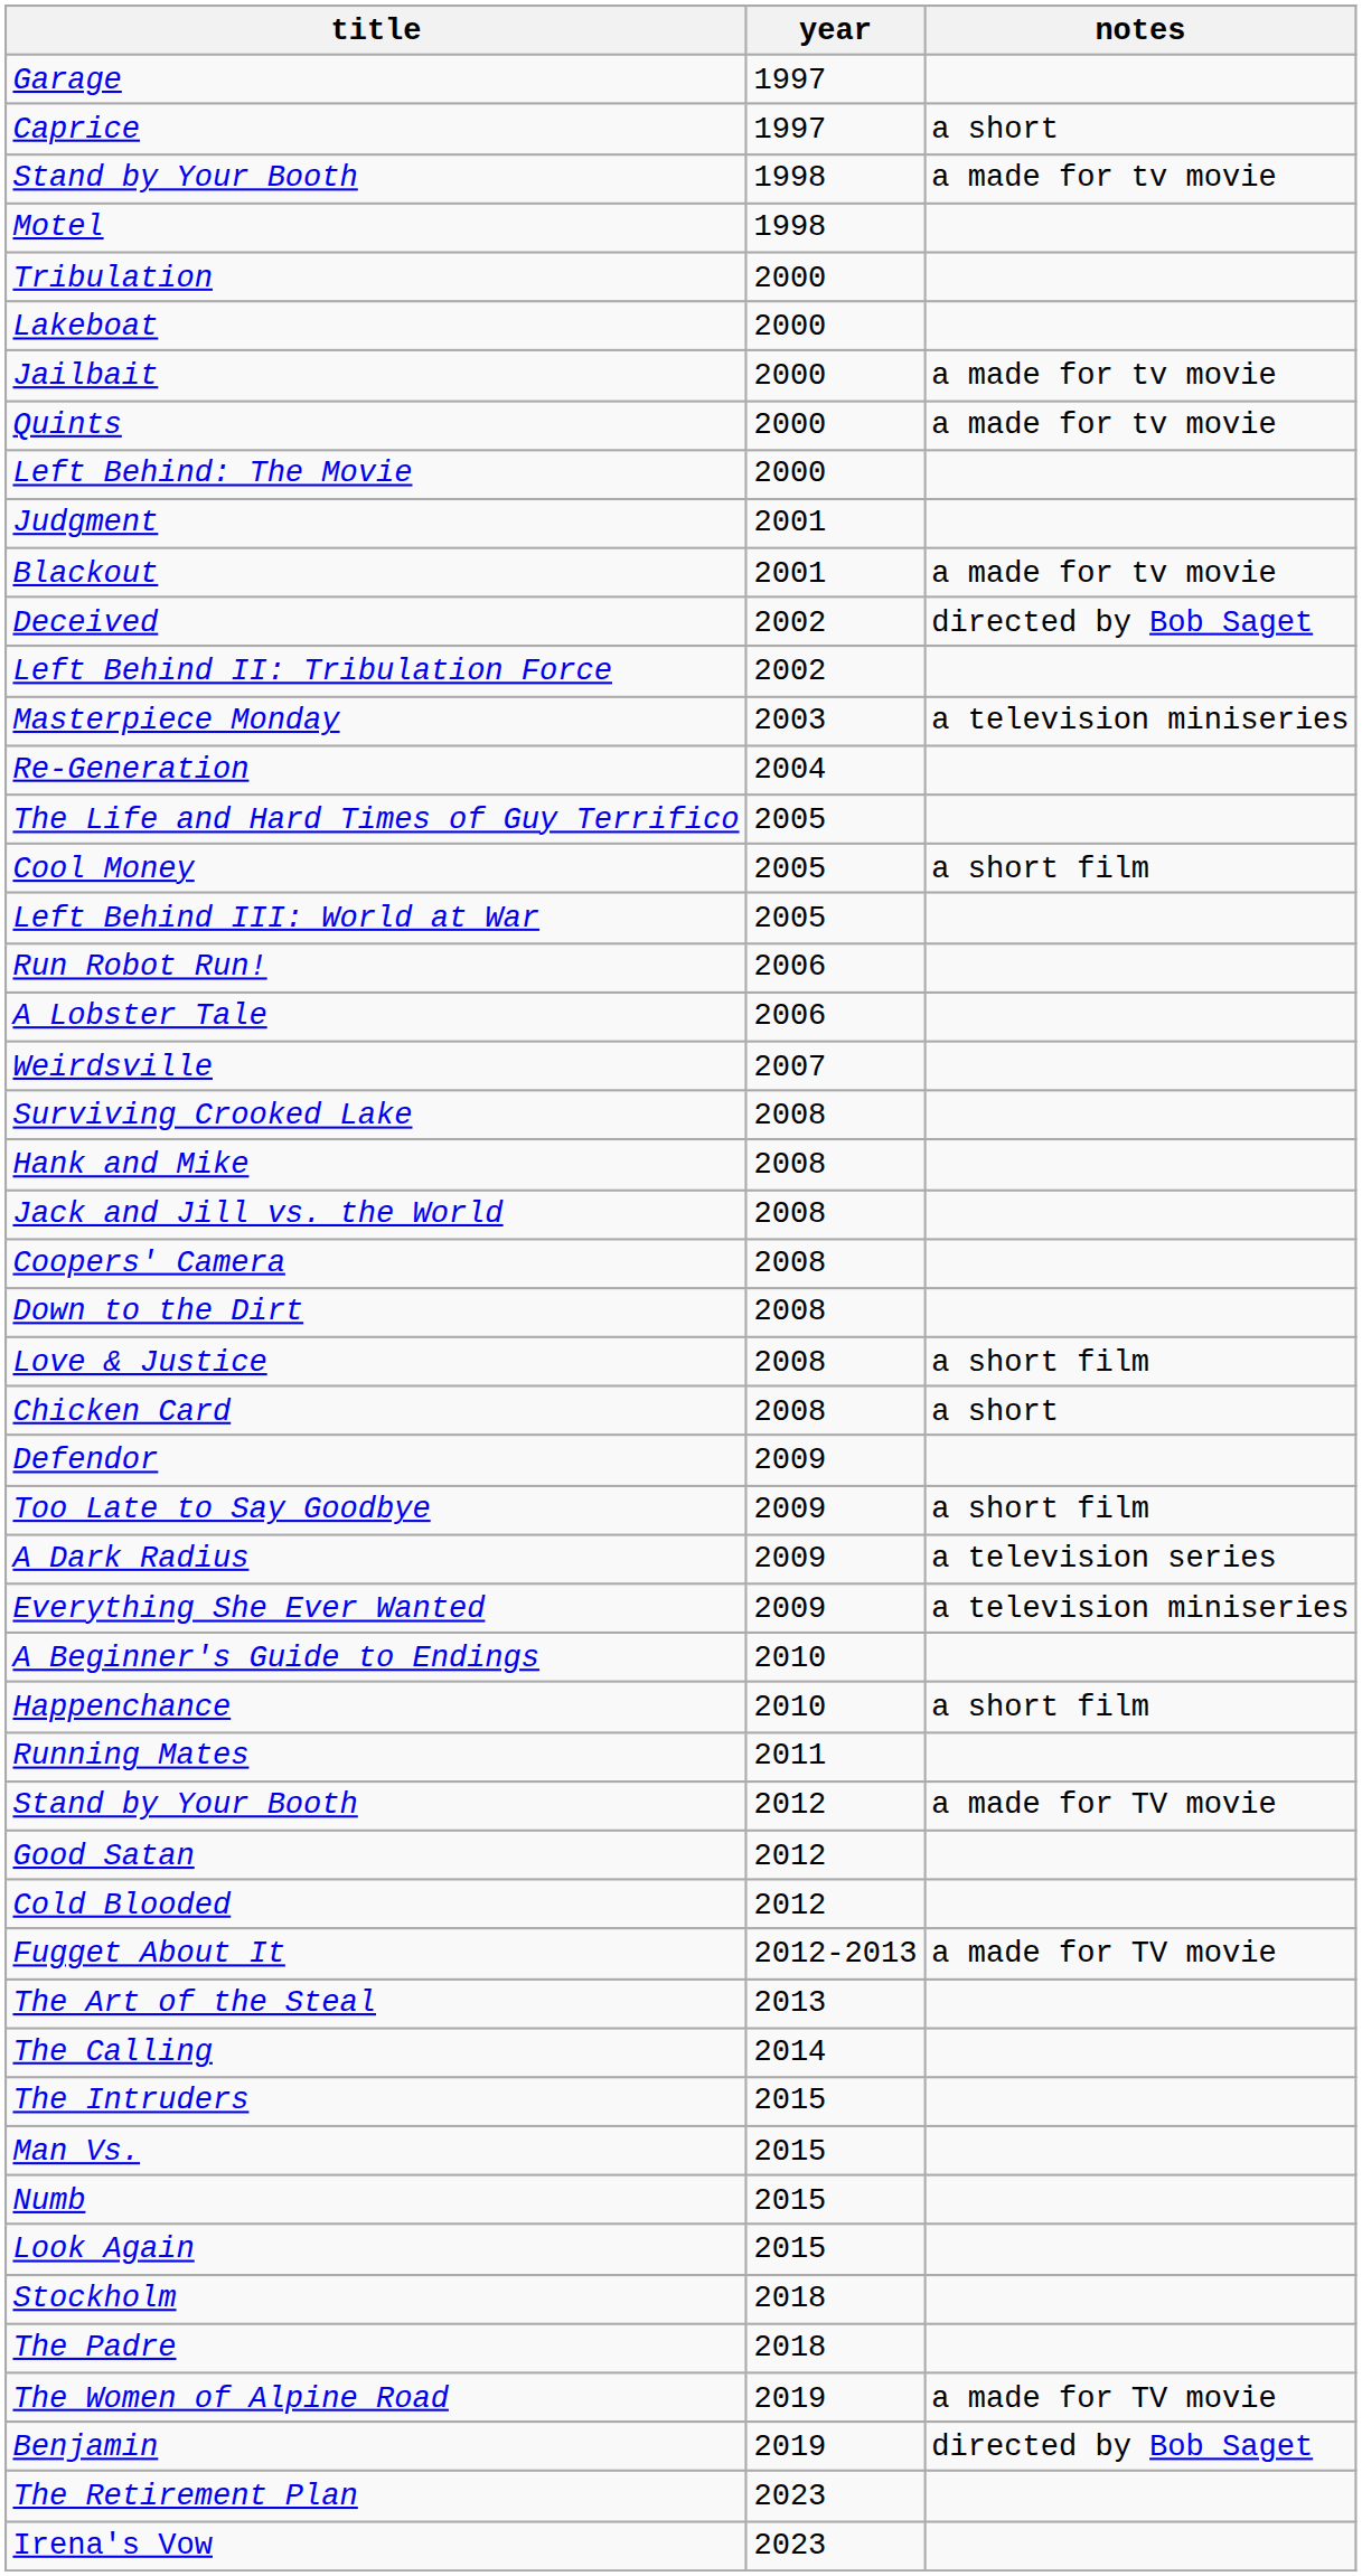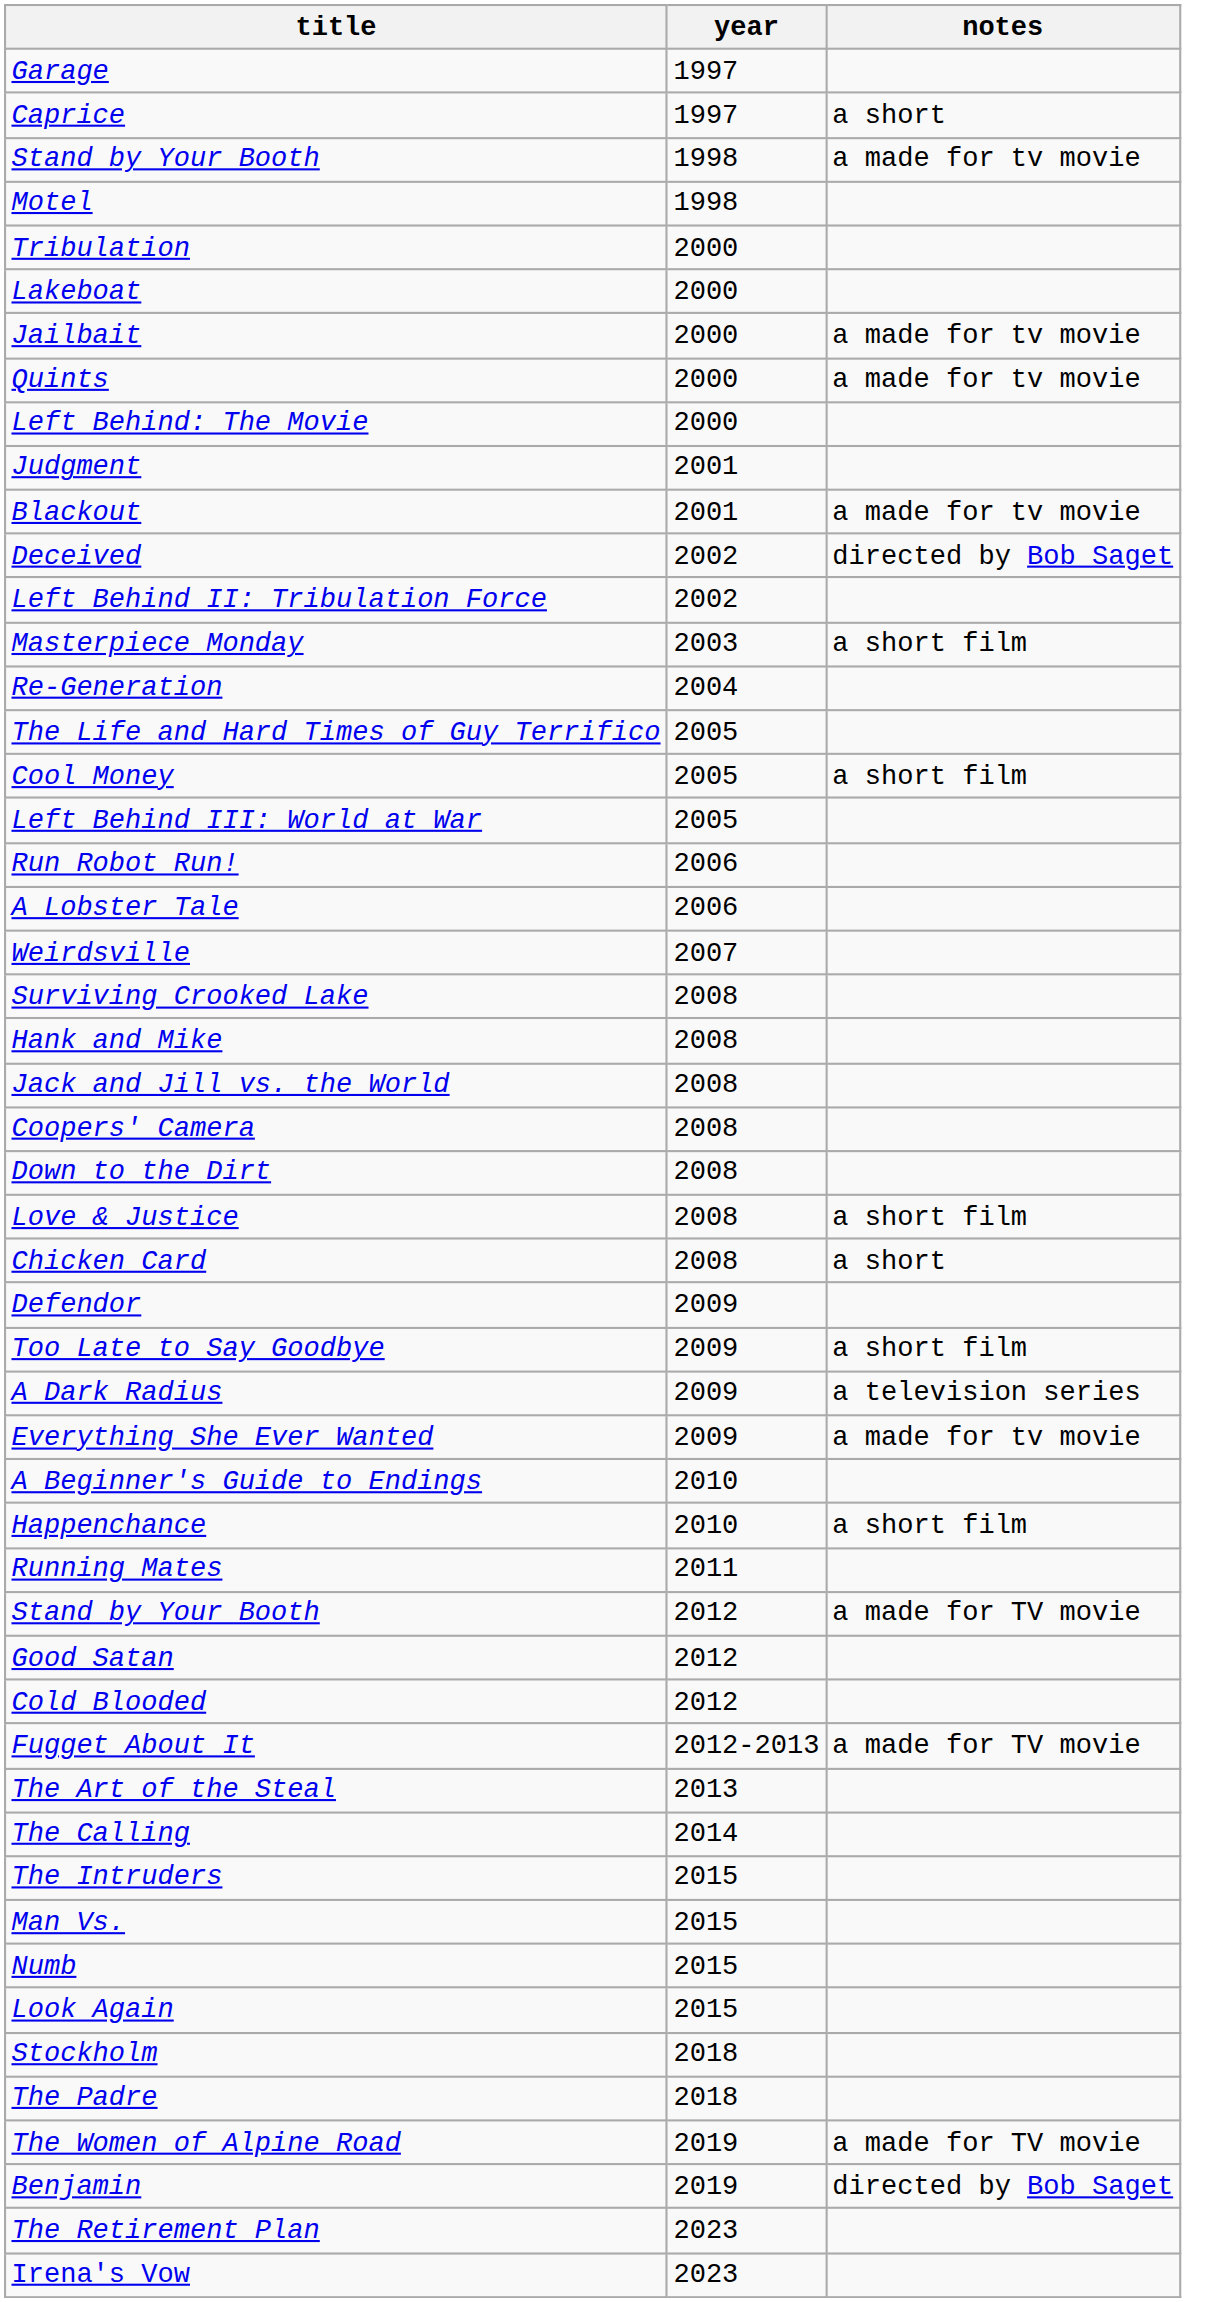 <table class="wikitable sortable">
 <tr>
 <th>title</th>
 <th>year</th>
 <th>notes</th>
 </tr>
 <tr>
 <td><em><a href='#'>Garage</a></em></td>
 <td>1997</td>
 <td></td>
 </tr>
 <tr>
 <td><em><a href='#'>Caprice</a></em></td>
 <td>1997</td>
 <td>a short</td>
 </tr>
 <tr>
 <td><em><a href='#'>Stand by Your Booth</a></em></td>
 <td>1998</td>
 <td>a made for tv movie</td>
 </tr>
 <tr>
 <td><em><a href='#'>Motel</a></em></td>
 <td>1998</td>
 <td></td>
 </tr>
 <tr>
 <td><em><a href='#'>Tribulation</a></em></td>
 <td>2000</td>
 <td></td>
 </tr>
 <tr>
 <td><em><a href='#'>Lakeboat</a></em></td>
 <td>2000</td>
 <td></td>
 </tr>
 <tr>
 <td><em><a href='#'>Jailbait</a></em></td>
 <td>2000</td>
 <td>a made for tv movie</td>
 </tr>
 <tr>
 <td><em><a href='#'>Quints</a></em></td>
 <td>2000</td>
 <td>a made for tv movie</td>
 </tr>
 <tr>
 <td><em><a href='#'>Left Behind: The Movie</a></em></td>
 <td>2000</td>
 <td></td>
 </tr>
 <tr>
 <td><em><a href='#'>Judgment</a></em></td>
 <td>2001</td>
 <td></td>
 </tr>
 <tr>
 <td><em><a href='#'>Blackout</a></em></td>
 <td>2001</td>
 <td>a made for tv movie</td>
 </tr>
 <tr>
 <td><em><a href='#'>Deceived</a></em></td>
 <td>2002</td>
 <td>directed by <a href='#'>Bob Saget</a></td>
 </tr>
 <tr>
 <td><em><a href='#'>Left Behind II: Tribulation Force</a></em></td>
 <td>2002</td>
 <td></td>
 </tr>
 <tr>
 <td><em><a href='#'>Masterpiece Monday</a></em></td>
 <td>2003</td>
-<td>a television miniseries</td>
+<td>a short film</td>
 </tr>
 <tr>
 <td><em><a href='#'>Re-Generation</a></em></td>
 <td>2004</td>
 <td></td>
 </tr>
 <tr>
 <td><em><a href='#'>The Life and Hard Times of Guy Terrifico</a></em></td>
 <td>2005</td>
 <td></td>
 </tr>
 <tr>
 <td><em><a href='#'>Cool Money</a></em></td>
 <td>2005</td>
 <td>a short film</td>
 </tr>
 <tr>
 <td><em><a href='#'>Left Behind III: World at War</a></em></td>
 <td>2005</td>
 <td></td>
 </tr>
 <tr>
 <td><em><a href='#'>Run Robot Run!</a></em></td>
 <td>2006</td>
 <td></td>
 </tr>
 <tr>
 <td><em><a href='#'>A Lobster Tale</a></em></td>
 <td>2006</td>
 <td></td>
 </tr>
 <tr>
 <td><em><a href='#'>Weirdsville</a></em></td>
 <td>2007</td>
 <td></td>
 </tr>
 <tr>
 <td><em><a href='#'>Surviving Crooked Lake</a></em></td>
 <td>2008</td>
 <td></td>
 </tr>
 <tr>
 <td><em><a href='#'>Hank and Mike</a></em></td>
 <td>2008</td>
 <td></td>
 </tr>
 <tr>
 <td><em><a href='#'>Jack and Jill vs. the World</a></em></td>
 <td>2008</td>
 <td></td>
 </tr>
 <tr>
 <td><em><a href='#'>Coopers' Camera</a></em></td>
 <td>2008</td>
 <td></td>
 </tr>
 <tr>
 <td><em><a href='#'>Down to the Dirt</a></em></td>
 <td>2008</td>
 <td></td>
 </tr>
 <tr>
 <td><em><a href='#'>Love & Justice</a></em></td>
 <td>2008</td>
 <td>a short film</td>
 </tr>
 <tr>
 <td><em><a href='#'>Chicken Card</a></em></td>
 <td>2008</td>
 <td>a short</td>
 </tr>
 <tr>
 <td><em><a href='#'>Defendor</a></em></td>
 <td>2009</td>
 <td></td>
 </tr>
 <tr>
 <td><em><a href='#'>Too Late to Say Goodbye</a></em></td>
 <td>2009</td>
 <td>a short film</td>
 </tr>
 <tr>
 <td><em><a href='#'>A Dark Radius</a></em></td>
 <td>2009</td>
 <td>a television series</td>
 </tr>
 <tr>
 <td><em><a href='#'>Everything She Ever Wanted</a></em></td>
 <td>2009</td>
-<td>a television miniseries</td>
+<td>a made for tv movie</td>
 </tr>
 <tr>
 <td><em><a href='#'>A Beginner's Guide to Endings</a></em></td>
 <td>2010</td>
 <td></td>
 </tr>
 <tr>
 <td><em><a href='#'>Happenchance</a></em></td>
 <td>2010</td>
 <td>a short film</td>
 </tr>
 <tr>
 <td><em><a href='#'>Running Mates</a></em></td>
 <td>2011</td>
 <td></td>
 </tr>
 <tr>
 <td><em><a href='#'>Stand by Your Booth</a></em></td>
 <td>2012</td>
 <td>a made for TV movie</td>
 </tr>
 <tr>
 <td><em><a href='#'>Good Satan</a></em></td>
 <td>2012</td>
 <td></td>
 </tr>
 <tr>
 <td><em><a href='#'>Cold Blooded</a></em></td>
 <td>2012</td>
 <td></td>
 </tr>
 <tr>
 <td><em><a href='#'>Fugget About It</a></em></td>
 <td>2012-2013</td>
 <td>a made for TV movie</td>
 </tr>
 <tr>
 <td><em><a href='#'>The Art of the Steal</a></em></td>
 <td>2013</td>
 <td></td>
 </tr>
 <tr>
 <td><em><a href='#'>The Calling</a></em></td>
 <td>2014</td>
 <td></td>
 </tr>
 <tr>
 <td><em><a href='#'>The Intruders</a></em></td>
 <td>2015</td>
 <td></td>
 </tr>
 <tr>
 <td><em><a href='#'>Man Vs.</a></em></td>
 <td>2015</td>
 <td></td>
 </tr>
 <tr>
 <td><em><a href='#'>Numb</a></em></td>
 <td>2015</td>
 <td></td>
 </tr>
 <tr>
 <td><em><a href='#'>Look Again</a></em></td>
 <td>2015</td>
 <td></td>
 </tr>
 <tr>
 <td><em><a href='#'>Stockholm</a></em></td>
 <td>2018</td>
 <td></td>
 </tr>
 <tr>
 <td><em><a href='#'>The Padre</a></em></td>
 <td>2018</td>
 <td></td>
 </tr>
 <tr>
 <td><em><a href='#'>The Women of Alpine Road</a></em></td>
 <td>2019</td>
 <td>a made for TV movie</td>
 </tr>
 <tr>
 <td><em><a href='#'>Benjamin</a></em></td>
 <td>2019</td>
 <td>directed by <a href='#'>Bob Saget</a></td>
 </tr>
 <tr>
 <td><em><a href='#'>The Retirement Plan</a></em></td>
 <td>2023</td>
 <td></td>
 </tr>
 <tr>
 <td><a href='#'>Irena's Vow</a></td>
 <td>2023</td>
 <td></td>
 </tr>
 </table>
